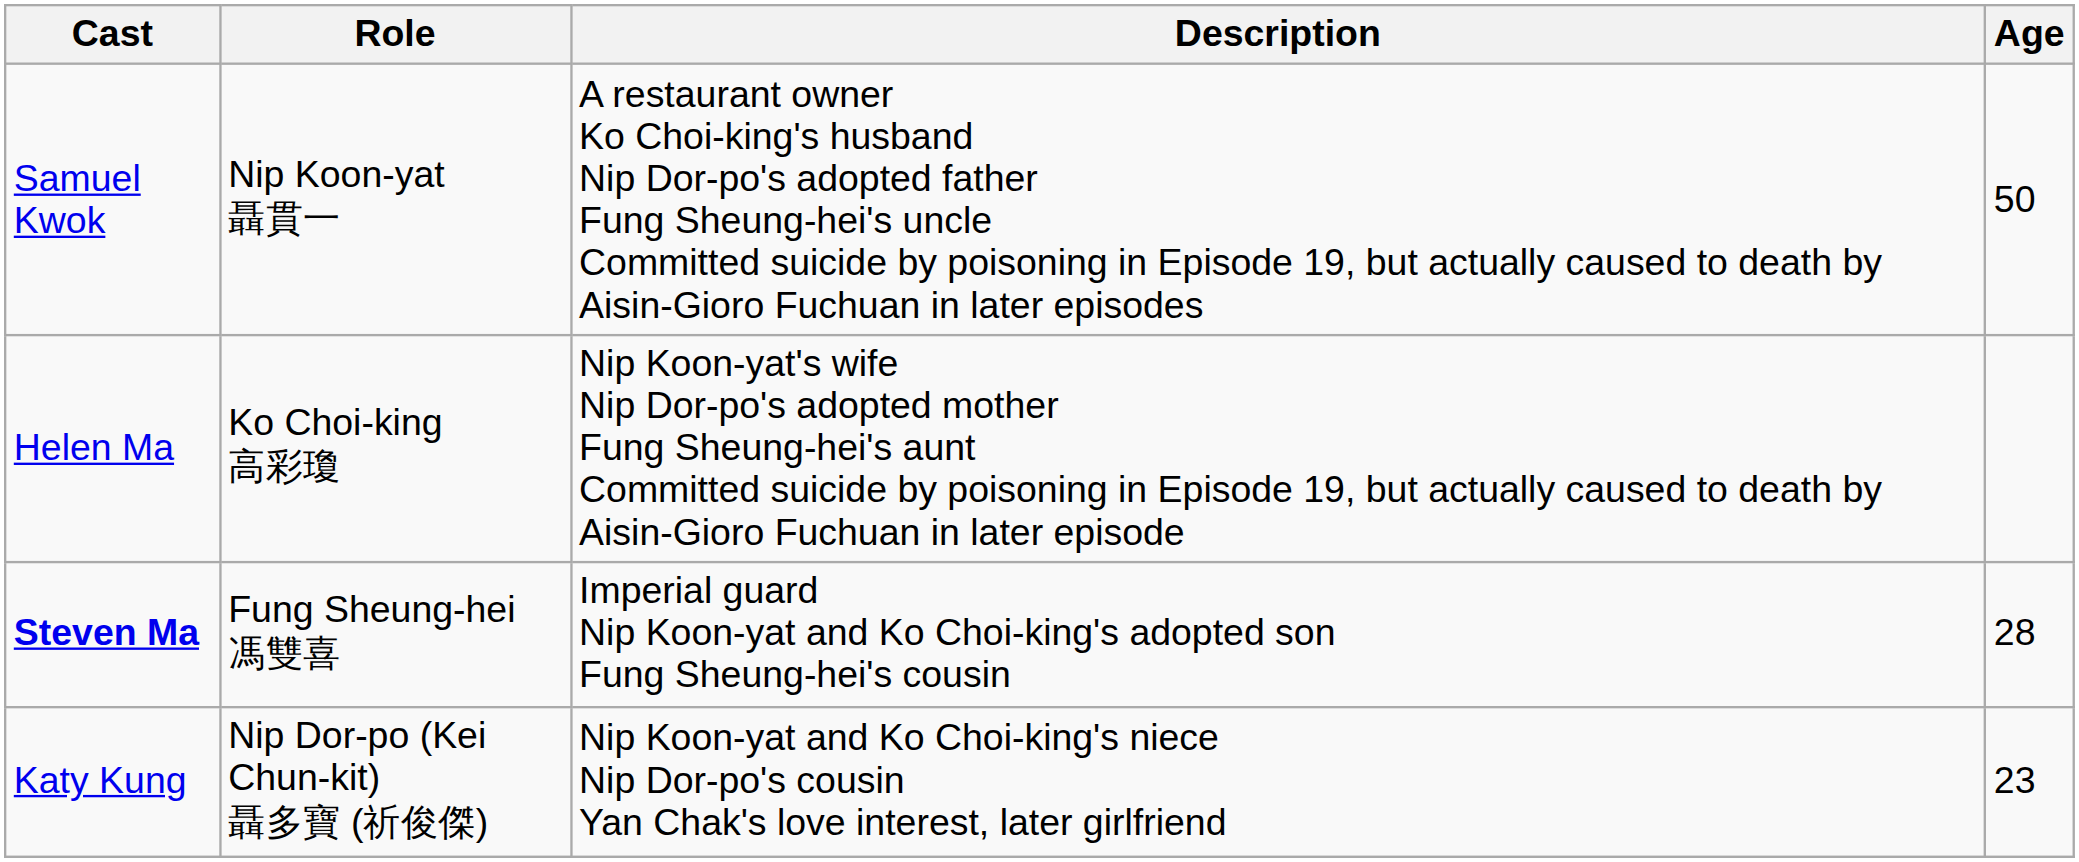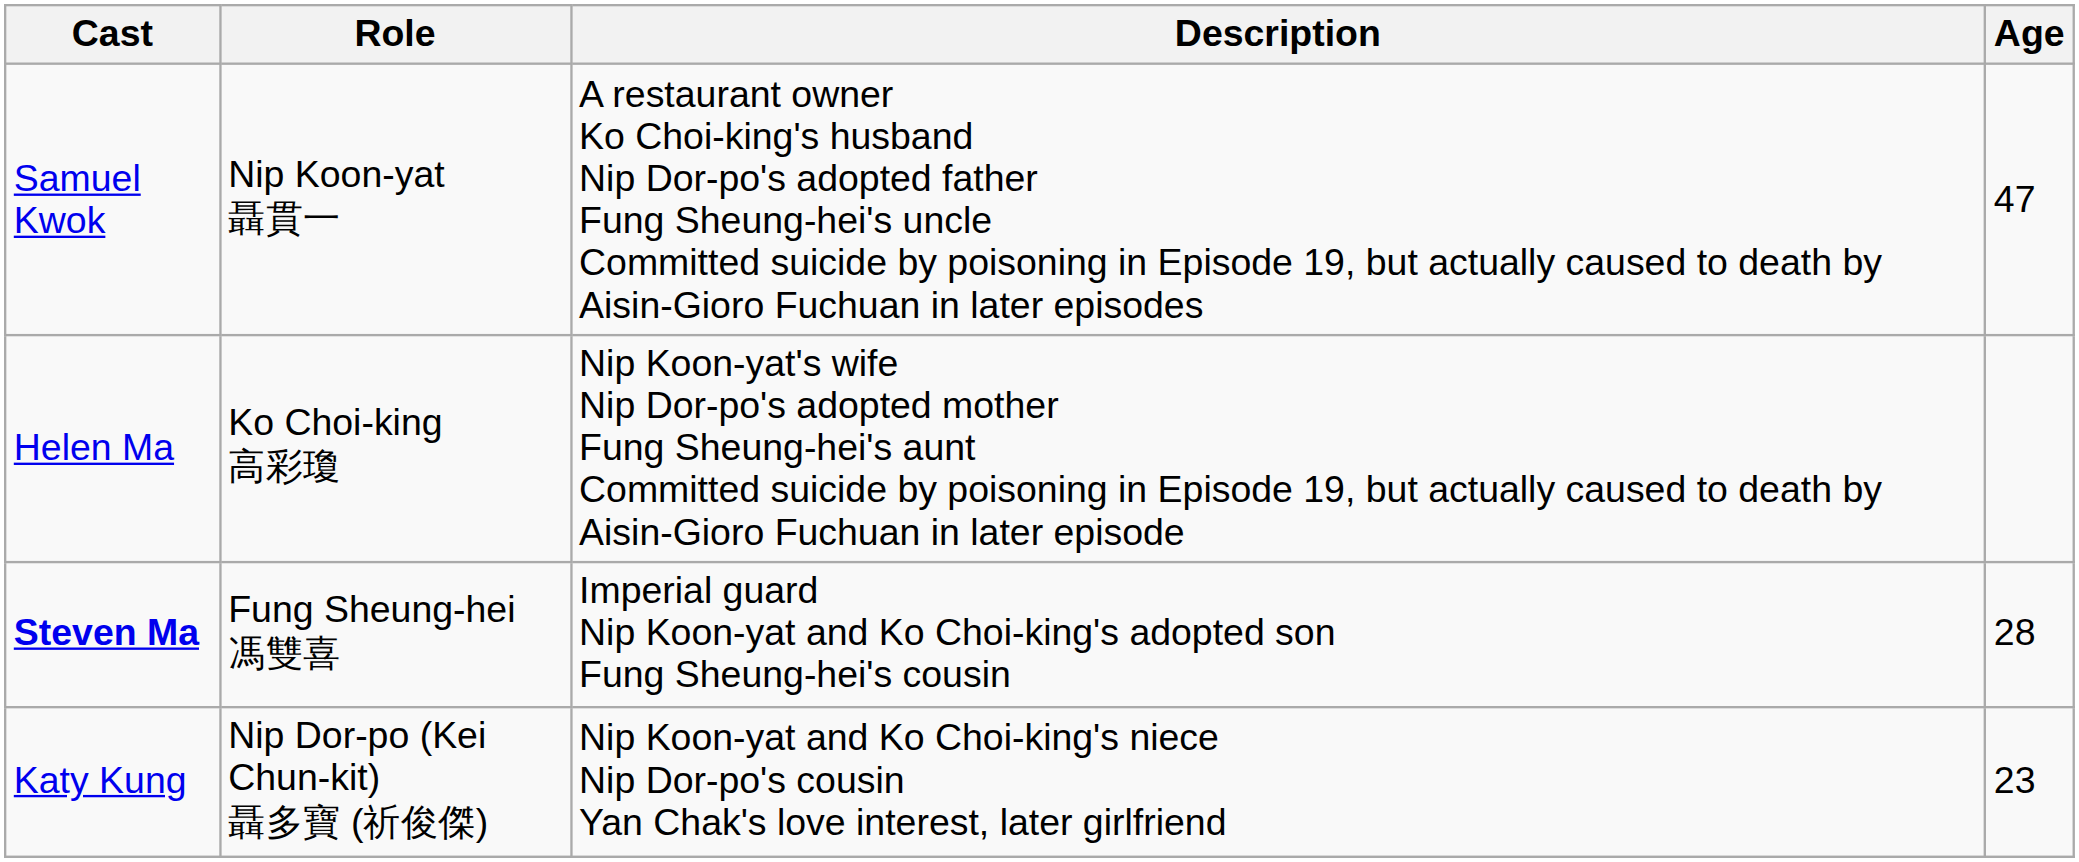 <table class="wikitable" width="70%">
 <tr>
 <th>Cast</th>
 <th>Role</th>
 <th>Description</th>
 <th>Age</th>
 </tr>
 <tr>
 <td><a href='#'>Samuel Kwok</a></td>
 <td>Nip Koon-yat<br>聶貫一</td>
 <td>A restaurant owner<br>Ko Choi-king's husband<br>Nip Dor-po's adopted father<br>Fung Sheung-hei's uncle<br>Committed suicide by poisoning in Episode 19, but actually caused to death by Aisin-Gioro Fuchuan in later episodes</td>
-<td>50</td>
+<td>47</td>
 </tr>
 <tr>
 <td><a href='#'>Helen Ma</a></td>
 <td>Ko Choi-king<br>高彩瓊</td>
 <td>Nip Koon-yat's wife<br>Nip Dor-po's adopted mother<br>Fung Sheung-hei's aunt<br>Committed suicide by poisoning in Episode 19, but actually caused to death by Aisin-Gioro Fuchuan in later episode</td>
 <td></td>
 </tr>
 <tr>
 <td><strong><a href='#'>Steven Ma</a></strong></td>
 <td>Fung Sheung-hei<br>馮雙喜</td>
 <td>Imperial guard<br>Nip Koon-yat and Ko Choi-king's adopted son<br>Fung Sheung-hei's cousin<br></td>
 <td>28</td>
 </tr>
 <tr>
 <td><a href='#'>Katy Kung</a></td>
 <td>Nip Dor-po (Kei Chun-kit)<br>聶多寶 (祈俊傑)</td>
 <td>Nip Koon-yat and Ko Choi-king's niece<br>Nip Dor-po's cousin<br>Yan Chak's love interest, later girlfriend</td>
 <td>23</td>
 </tr>
 <tr>
 </tr>
 </table>
